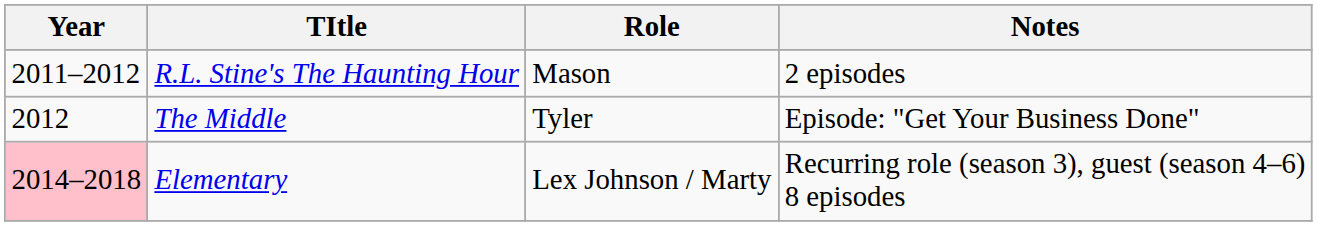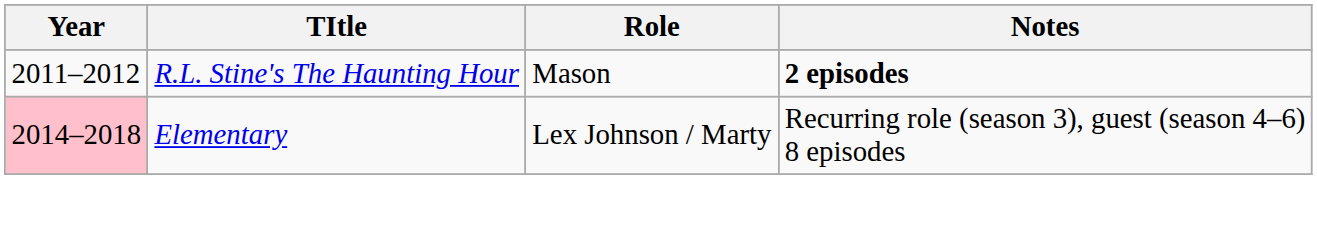 <table class="wikitable sortable">
 <tr>
 <th>Year</th>
 <th>TItle</th>
 <th>Role</th>
 <th>Notes</th>
 </tr>
 <tr>
 <td>2011–2012</td>
 <td><em><a href='#'>R.L. Stine's The Haunting Hour</a></em></td>
 <td>Mason</td>
-<td>2 episodes</td>
-</tr>
-<tr>
-<td>2012</td>
-<td><em><a href='#'>The Middle</a></em></td>
-<td>Tyler</td>
-<td>Episode: "Get Your Business Done"</td>
+<td><strong>2 episodes</strong></td>
 </tr>
 <tr>
 <td style="background: pink;">2014–2018</td>
 <td><em><a href='#'>Elementary</a></em></td>
 <td>Lex Johnson / Marty</td>
 <td>Recurring role (season 3), guest (season 4–6)<br>8 episodes</td>
 </tr>
 </table>
